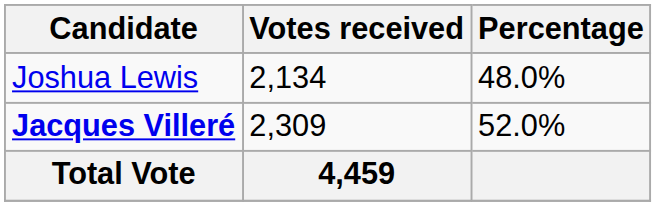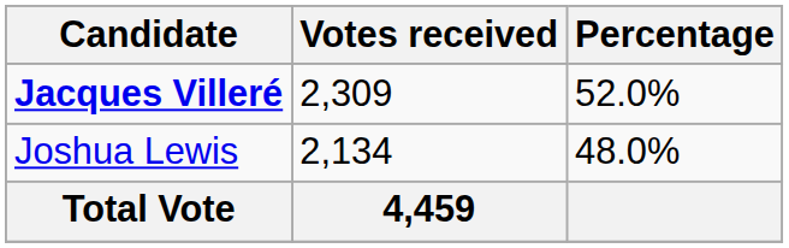 <table class="wikitable">
 <tr>
 <th>Candidate</th>
 <th>Votes received</th>
 <th>Percentage</th>
 </tr>
 <tr>
+<td><strong><a href='#'>Jacques Villeré</a></strong></td>
+<td>2,309</td>
+<td>52.0%</td>
+</tr>
+<tr>
 <td><a href='#'>Joshua Lewis</a></td>
 <td>2,134</td>
 <td>48.0%</td>
-</tr>
-<tr>
-<td><strong><a href='#'>Jacques Villeré</a></strong></td>
-<td>2,309</td>
-<td>52.0%</td>
 </tr>
 <tr>
 <th>Total Vote</th>
 <th>4,459</th>
 <th></th>
 </tr>
 <tr>
 </tr>
 </table>
